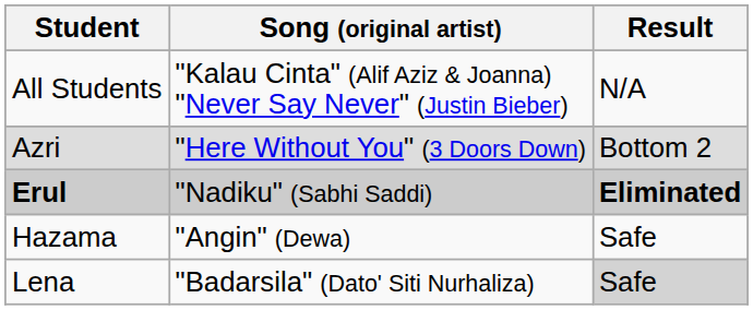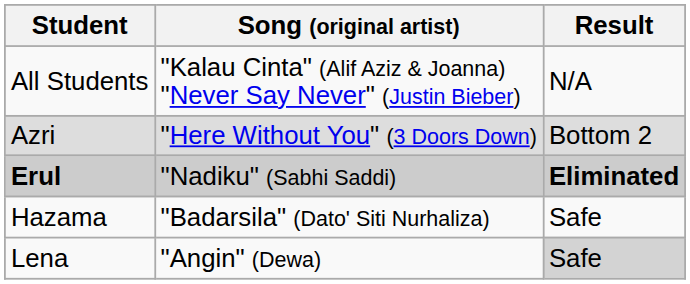 <table class="wikitable" style="font-size:90%;">
 <tr>
 <th>Student</th>
 <th>Song <small>(original artist)</small></th>
 <th>Result</th>
 </tr>
 <tr>
 <td>All Students</td>
 <td>"Kalau Cinta" <small> (Alif Aziz & Joanna)</small> <br> "<a href='#'>Never Say Never</a>" <small> (<a href='#'>Justin Bieber</a>)</small></td>
 <td>N/A</td>
 </tr>
 <tr style="background:#ddd;">
 <td>Azri</td>
 <td>"<a href='#'>Here Without You</a>" <small> (<a href='#'>3 Doors Down</a>)</small></td>
 <td>Bottom 2</td>
 </tr>
 <tr style="background:#ccc;">
 <td><strong>Erul</strong></td>
 <td>"Nadiku" <small> (Sabhi Saddi)</small></td>
 <td><strong>Eliminated</strong></td>
 </tr>
 <tr>
 <td>Hazama</td>
-<td>"Angin" <small> (Dewa)</small></td>
+<td>"Badarsila" <small> (Dato' Siti Nurhaliza)</small></td>
 <td>Safe</td>
 </tr>
 <tr>
 <td>Lena</td>
-<td>"Badarsila" <small> (Dato' Siti Nurhaliza)</small></td>
+<td>"Angin" <small> (Dewa)</small></td>
 <td style="background: lightgrey;">Safe</td>
 </tr>
 </table>
